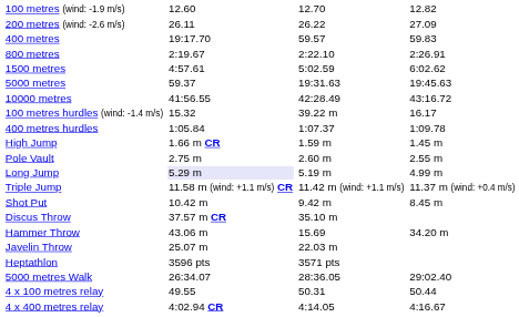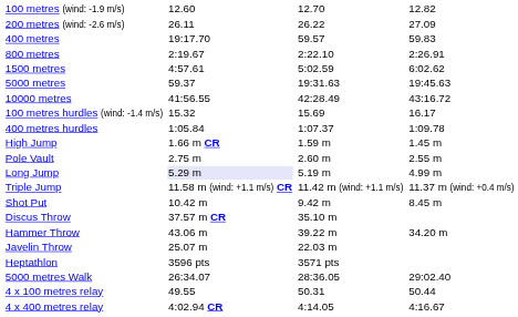 <table>
 <tr>
 <td><a href='#'>100 metres</a> <small>(wind: -1.9 m/s)</small></td>
 <td></td>
 <td>12.60</td>
 <td></td>
 <td>12.70</td>
 <td></td>
 <td>12.82</td>
 </tr>
 <tr>
 <td><a href='#'>200 metres</a> <small>(wind: -2.6 m/s)</small></td>
 <td></td>
 <td>26.11</td>
 <td></td>
 <td>26.22</td>
 <td></td>
 <td>27.09</td>
 </tr>
 <tr>
 <td><a href='#'>400 metres</a></td>
 <td></td>
 <td>19:17.70</td>
 <td></td>
 <td>59.57</td>
 <td></td>
 <td>59.83</td>
 </tr>
 <tr>
 <td><a href='#'>800 metres</a></td>
 <td></td>
 <td>2:19.67</td>
 <td></td>
 <td>2:22.10</td>
 <td></td>
 <td>2:26.91</td>
 </tr>
 <tr>
 <td><a href='#'>1500 metres</a></td>
 <td></td>
 <td>4:57.61</td>
 <td></td>
 <td>5:02.59</td>
 <td></td>
 <td>6:02.62</td>
 </tr>
 <tr>
 <td><a href='#'>5000 metres</a></td>
 <td></td>
 <td>59.37</td>
 <td></td>
 <td>19:31.63</td>
 <td></td>
 <td>19:45.63</td>
 </tr>
 <tr>
 <td><a href='#'>10000 metres</a></td>
 <td></td>
 <td>41:56.55</td>
 <td></td>
 <td>42:28.49</td>
 <td></td>
 <td>43:16.72</td>
 </tr>
 <tr>
 <td><a href='#'>100 metres hurdles</a> <small>(wind: -1.4 m/s)</small></td>
 <td></td>
 <td>15.32</td>
 <td></td>
-<td>39.22 m</td>
+<td>15.69</td>
 <td></td>
 <td>16.17</td>
 </tr>
 <tr>
 <td><a href='#'>400 metres hurdles</a></td>
 <td></td>
 <td>1:05.84</td>
 <td></td>
 <td>1:07.37</td>
 <td></td>
 <td>1:09.78</td>
 </tr>
 <tr>
 <td><a href='#'>High Jump</a></td>
 <td></td>
 <td>1.66 m <strong><a href='#'>CR</a></strong></td>
 <td></td>
 <td>1.59 m</td>
 <td> <br> </td>
 <td>1.45 m</td>
 </tr>
 <tr>
 <td><a href='#'>Pole Vault</a></td>
 <td></td>
 <td>2.75 m</td>
 <td></td>
 <td>2.60 m</td>
 <td></td>
 <td>2.55 m</td>
 </tr>
 <tr>
 <td><a href='#'>Long Jump</a></td>
 <td></td>
 <td style="background: lavender;">5.29 m</td>
 <td></td>
 <td>5.19 m</td>
 <td></td>
 <td>4.99 m</td>
 </tr>
 <tr>
 <td><a href='#'>Triple Jump</a></td>
 <td></td>
 <td>11.58 m <small>(wind: +1.1 m/s)</small> <strong><a href='#'>CR</a></strong></td>
 <td></td>
 <td>11.42 m <small>(wind: +1.1 m/s)</small></td>
 <td></td>
 <td>11.37 m <small>(wind: +0.4 m/s)</small></td>
 </tr>
 <tr>
 <td><a href='#'>Shot Put</a></td>
 <td></td>
 <td>10.42 m</td>
 <td></td>
 <td>9.42 m</td>
 <td></td>
 <td>8.45 m</td>
 </tr>
 <tr>
 <td><a href='#'>Discus Throw</a></td>
 <td></td>
 <td>37.57 m <strong><a href='#'>CR</a></strong></td>
 <td></td>
 <td>35.10 m</td>
 <td></td>
 <td></td>
 </tr>
 <tr>
 <td><a href='#'>Hammer Throw</a></td>
 <td></td>
 <td>43.06 m</td>
 <td></td>
-<td>15.69</td>
+<td>39.22 m</td>
 <td></td>
 <td>34.20 m</td>
 </tr>
 <tr>
 <td><a href='#'>Javelin Throw</a></td>
 <td></td>
 <td>25.07 m</td>
 <td></td>
 <td>22.03 m</td>
 <td></td>
 <td></td>
 </tr>
 <tr>
 <td><a href='#'>Heptathlon</a></td>
 <td></td>
 <td>3596 pts</td>
 <td></td>
 <td>3571 pts</td>
 <td></td>
 <td></td>
 </tr>
 <tr>
 <td><a href='#'>5000 metres Walk</a></td>
 <td></td>
 <td>26:34.07</td>
 <td></td>
 <td>28:36.05</td>
 <td></td>
 <td>29:02.40</td>
 </tr>
 <tr>
 <td><a href='#'>4 x 100 metres relay</a></td>
 <td></td>
 <td>49.55</td>
 <td></td>
 <td>50.31</td>
 <td></td>
 <td>50.44</td>
 </tr>
 <tr>
 <td><a href='#'>4 x 400 metres relay</a></td>
 <td></td>
 <td>4:02.94 <strong><a href='#'>CR</a></strong></td>
 <td></td>
 <td>4:14.05</td>
 <td></td>
 <td>4:16.67</td>
 </tr>
 </table>
